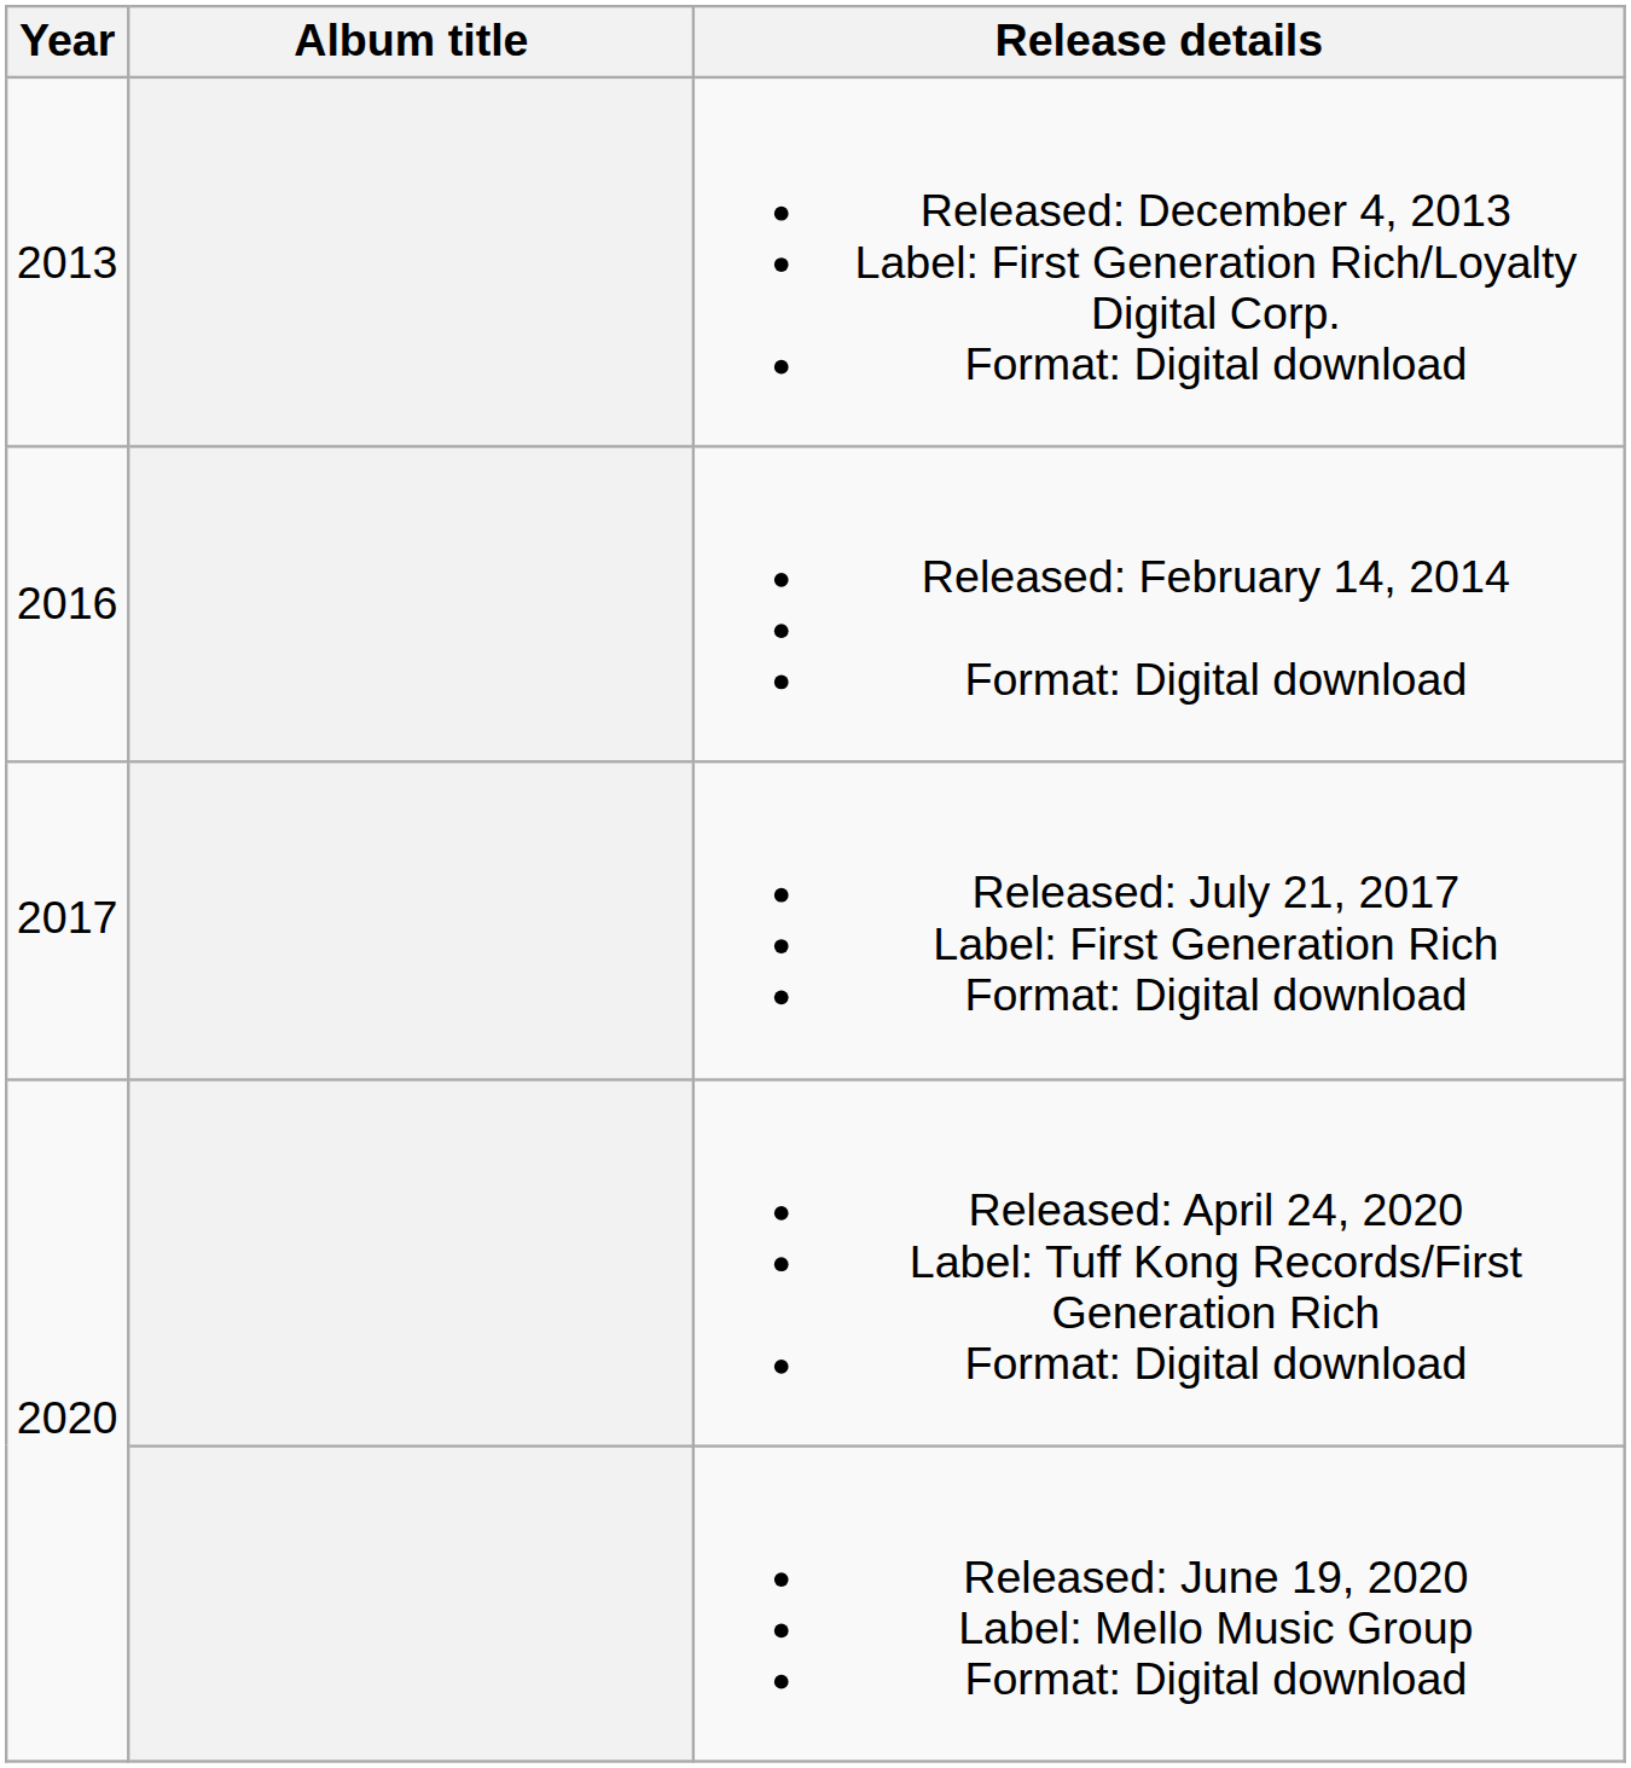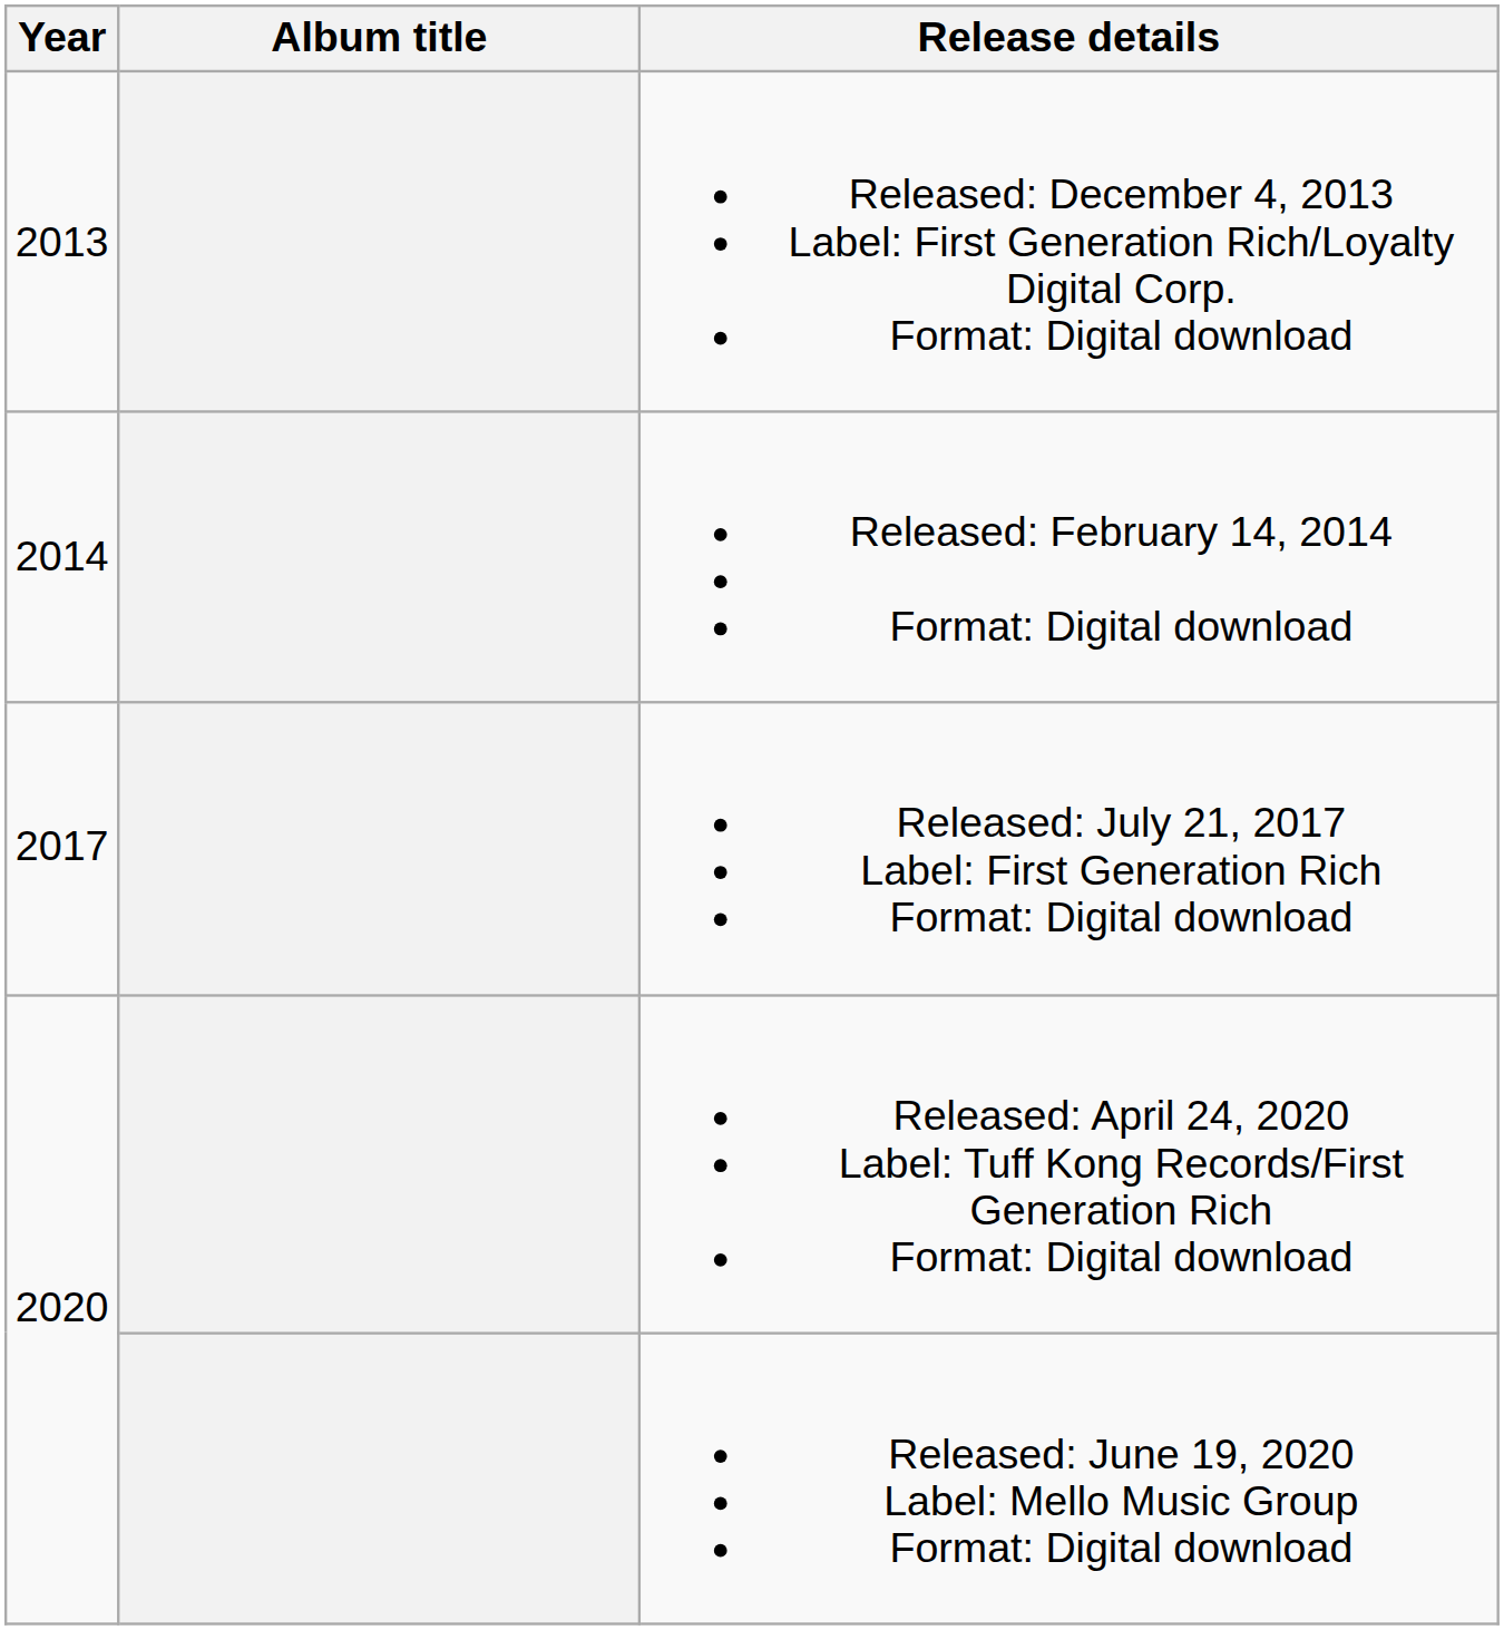 <table class="wikitable plainrowheaders" style="text-align:center;">
 <tr>
 <th>Year</th>
 <th scope="col" rowspan="1" style="width:12em;">Album title</th>
 <th scope="col" rowspan="1" style="width:20em;">Release details</th>
 </tr>
 <tr>
 <td>2013</td>
 <th></th>
 <td><br><ul><li>Released: December 4, 2013</li><li>Label: First Generation Rich/Loyalty Digital Corp.</li><li>Format: Digital download</li></ul></td>
 </tr>
 <tr>
-<td>2016</td>
+<td>2014</td>
 <th></th>
 <td><br><ul><li>Released: February 14, 2014</li><li></li><li>Format: Digital download</li></ul></td>
 </tr>
 <tr>
 <td>2017</td>
 <th></th>
 <td><br><ul><li>Released: July 21, 2017</li><li>Label: First Generation Rich</li><li>Format: Digital download</li></ul></td>
 </tr>
 <tr>
 <td rowspan="2">2020</td>
 <th></th>
 <td><br><ul><li>Released: April 24, 2020</li><li>Label: Tuff Kong Records/First Generation Rich</li><li>Format: Digital download</li></ul></td>
 </tr>
 <tr>
 <th></th>
 <td><br><ul><li>Released: June 19, 2020</li><li>Label: Mello Music Group</li><li>Format: Digital download</li></ul></td>
 </tr>
 </table>
